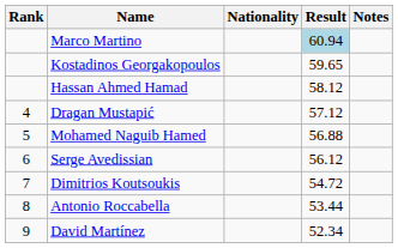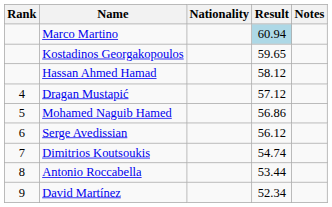 <table class="wikitable sortable" style="text-align:center">
 <tr>
 <th>Rank</th>
 <th>Name</th>
 <th>Nationality</th>
 <th>Result</th>
 <th>Notes</th>
 </tr>
 <tr>
 <td></td>
 <td align=left><a href='#'>Marco Martino</a></td>
 <td align=left></td>
 <td style="background: lightblue;">60.94</td>
 <td></td>
 </tr>
 <tr>
 <td></td>
 <td align=left><a href='#'>Kostadinos Georgakopoulos</a></td>
 <td align=left></td>
 <td>59.65</td>
 <td></td>
 </tr>
 <tr>
 <td></td>
 <td align=left><a href='#'>Hassan Ahmed Hamad</a></td>
 <td align=left></td>
 <td>58.12</td>
 <td></td>
 </tr>
 <tr>
 <td>4</td>
 <td align=left><a href='#'>Dragan Mustapić</a></td>
 <td align=left></td>
 <td>57.12</td>
 <td></td>
 </tr>
 <tr>
 <td>5</td>
 <td align=left><a href='#'>Mohamed Naguib Hamed</a></td>
 <td align=left></td>
-<td>56.88</td>
+<td>56.86</td>
 <td></td>
 </tr>
 <tr>
 <td>6</td>
 <td align=left><a href='#'>Serge Avedissian</a></td>
 <td align=left></td>
 <td>56.12</td>
 <td></td>
 </tr>
 <tr>
 <td>7</td>
 <td align=left><a href='#'>Dimitrios Koutsoukis</a></td>
 <td align=left></td>
-<td>54.72</td>
+<td>54.74</td>
 <td></td>
 </tr>
 <tr>
 <td>8</td>
 <td align=left><a href='#'>Antonio Roccabella</a></td>
 <td align=left></td>
 <td>53.44</td>
 <td></td>
 </tr>
 <tr>
 <td>9</td>
 <td align=left><a href='#'>David Martínez</a></td>
 <td align=left></td>
 <td>52.34</td>
 <td></td>
 </tr>
 </table>
